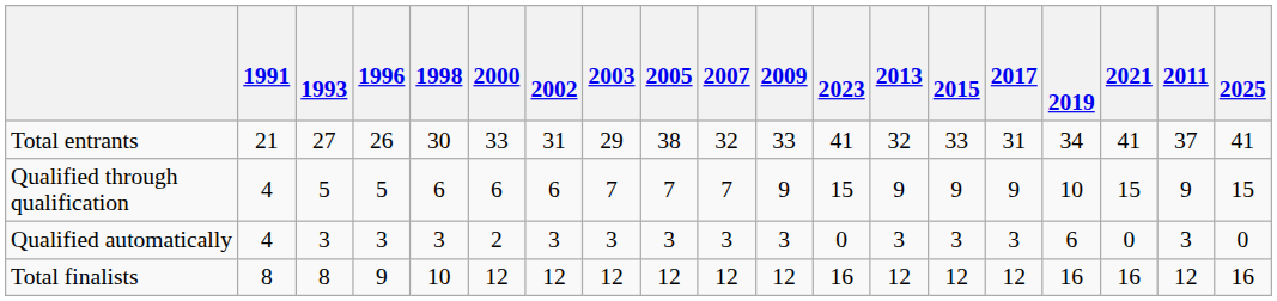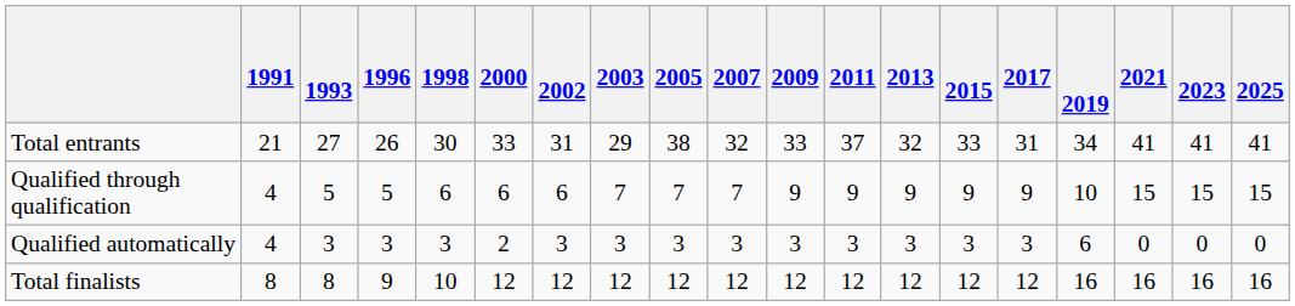 <table class="wikitable" style="text-align:center;">
 <tr>
 <th></th>
 <th> <br> <a href='#'>1991</a></th>
 <th> <br>  <br> <a href='#'>1993</a></th>
 <th> <br> <a href='#'>1996</a></th>
 <th> <br> <a href='#'>1998</a></th>
 <th> <br> <a href='#'>2000</a></th>
 <th> <br>  <br> <a href='#'>2002</a></th>
 <th> <br> <a href='#'>2003</a></th>
 <th> <br> <a href='#'>2005</a></th>
 <th> <br> <a href='#'>2007</a></th>
 <th> <br> <a href='#'>2009</a></th>
-<th> <br>  <br> <a href='#'>2023</a></th>
+<th> <br> <a href='#'>2011</a></th>
 <th> <br> <a href='#'>2013</a></th>
 <th> <br>  <br> <a href='#'>2015</a></th>
 <th> <br> <a href='#'>2017</a></th>
 <th> <br>  <br>  <br> <a href='#'>2019</a></th>
 <th> <br> <a href='#'>2021</a></th>
-<th> <br> <a href='#'>2011</a></th>
+<th> <br>  <br> <a href='#'>2023</a></th>
 <th> <br>  <br> <a href='#'>2025</a></th>
 </tr>
 <tr>
 <td align=left>Total entrants</td>
 <td>21</td>
 <td>27</td>
 <td>26</td>
 <td>30</td>
 <td>33</td>
 <td>31</td>
 <td>29</td>
 <td>38</td>
 <td>32</td>
 <td>33</td>
-<td>41</td>
+<td>37</td>
 <td>32</td>
 <td>33</td>
 <td>31</td>
 <td>34</td>
 <td>41</td>
-<td>37</td>
+<td>41</td>
 <td>41</td>
 </tr>
 <tr>
 <td align=left>Qualified through qualification</td>
 <td>4</td>
 <td>5</td>
 <td>5</td>
 <td>6</td>
 <td>6</td>
 <td>6</td>
 <td>7</td>
 <td>7</td>
 <td>7</td>
 <td>9</td>
-<td>15</td>
+<td>9</td>
 <td>9</td>
 <td>9</td>
 <td>9</td>
 <td>10</td>
 <td>15</td>
-<td>9</td>
+<td>15</td>
 <td>15</td>
 </tr>
 <tr>
 <td align=left>Qualified automatically</td>
 <td>4</td>
 <td>3</td>
 <td>3</td>
 <td>3</td>
 <td>2</td>
 <td>3</td>
 <td>3</td>
 <td>3</td>
 <td>3</td>
 <td>3</td>
-<td>0</td>
+<td>3</td>
 <td>3</td>
 <td>3</td>
 <td>3</td>
 <td>6</td>
 <td>0</td>
-<td>3</td>
+<td>0</td>
 <td>0</td>
 </tr>
 <tr>
 <td align=left>Total finalists</td>
 <td>8</td>
 <td>8</td>
 <td>9</td>
 <td>10</td>
 <td>12</td>
 <td>12</td>
 <td>12</td>
 <td>12</td>
 <td>12</td>
 <td>12</td>
-<td>16</td>
+<td>12</td>
 <td>12</td>
 <td>12</td>
 <td>12</td>
 <td>16</td>
 <td>16</td>
-<td>12</td>
+<td>16</td>
 <td>16</td>
 </tr>
 </table>
